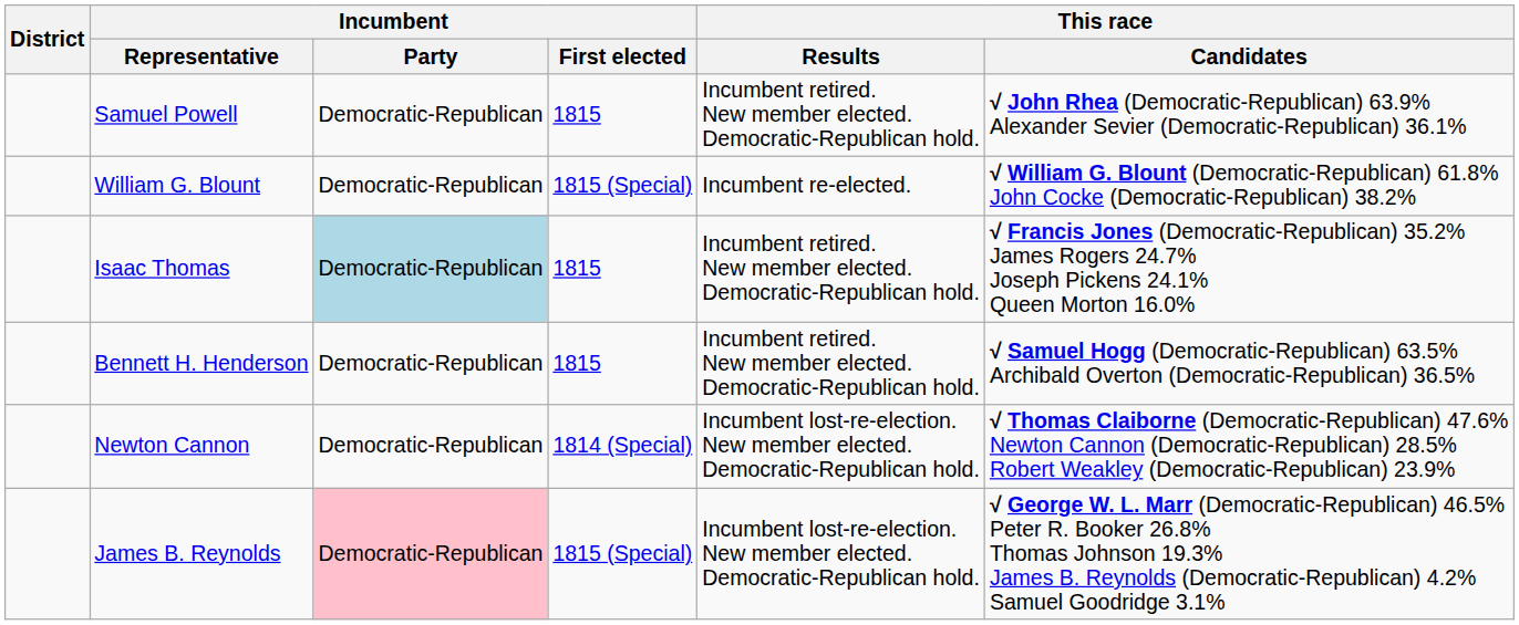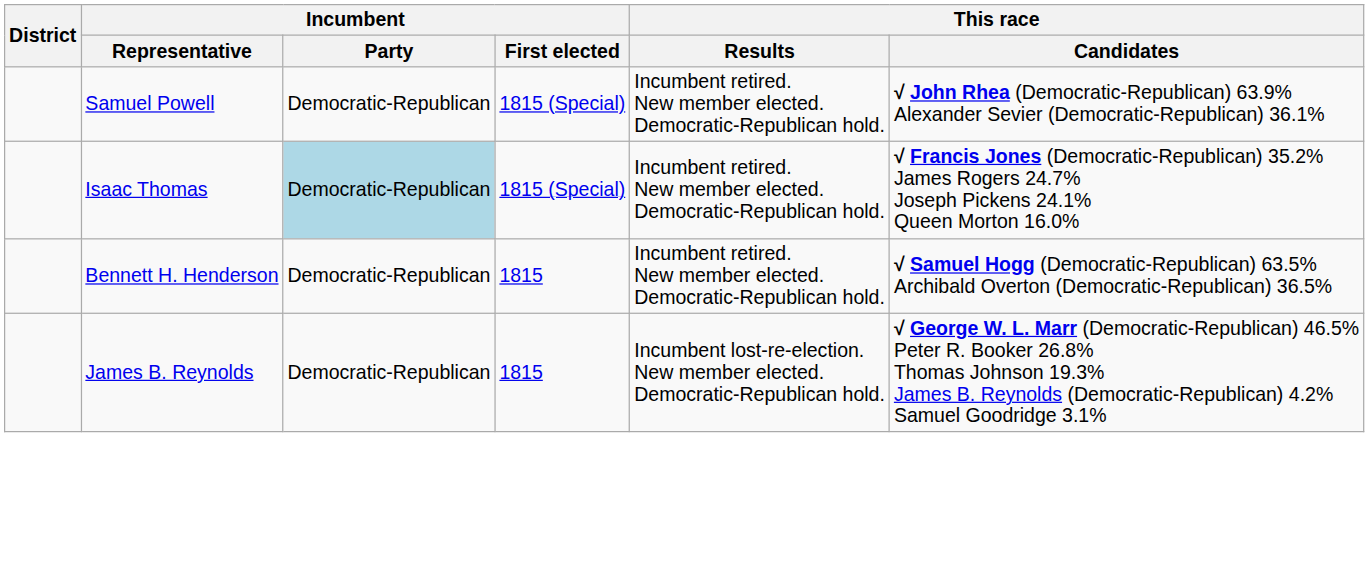 <table class=wikitable>
 <tr>
 <th rowspan=2>District</th>
 <th colspan=3>Incumbent</th>
 <th colspan=2>This race</th>
 </tr>
 <tr>
 <th>Representative</th>
 <th>Party</th>
 <th>First elected</th>
 <th>Results</th>
 <th>Candidates</th>
 </tr>
 <tr>
 <td></td>
 <td><a href='#'>Samuel Powell</a></td>
 <td>Democratic-Republican</td>
-<td><a href='#'>1815</a></td>
+<td><a href='#'>1815 (Special)</a></td>
 <td>Incumbent retired.<br>New member elected.<br>Democratic-Republican hold.</td>
 <td nowrap><strong>√ <a href='#'>John Rhea</a></strong> (Democratic-Republican) 63.9%<br>Alexander Sevier (Democratic-Republican) 36.1%</td>
 </tr>
 <tr>
 <td></td>
-<td><a href='#'>William G. Blount</a></td>
-<td>Democratic-Republican</td>
-<td><a href='#'>1815 (Special)</a></td>
-<td>Incumbent re-elected.</td>
-<td nowrap><strong>√ <a href='#'>William G. Blount</a></strong> (Democratic-Republican) 61.8%<br><a href='#'>John Cocke</a> (Democratic-Republican) 38.2%</td>
-</tr>
-<tr>
-<td></td>
 <td><a href='#'>Isaac Thomas</a></td>
 <td style="background: lightblue;">Democratic-Republican</td>
-<td><a href='#'>1815</a></td>
+<td><a href='#'>1815 (Special)</a></td>
 <td>Incumbent retired.<br>New member elected.<br>Democratic-Republican hold.</td>
 <td nowrap><strong>√ <a href='#'>Francis Jones</a></strong> (Democratic-Republican) 35.2%<br>James Rogers 24.7%<br>Joseph Pickens 24.1%<br>Queen Morton 16.0%</td>
 </tr>
 <tr>
 <td></td>
 <td><a href='#'>Bennett H. Henderson</a></td>
 <td>Democratic-Republican</td>
 <td><a href='#'>1815</a></td>
 <td>Incumbent retired.<br>New member elected.<br>Democratic-Republican hold.</td>
 <td nowrap><strong>√ <a href='#'>Samuel Hogg</a></strong> (Democratic-Republican) 63.5%<br>Archibald Overton (Democratic-Republican) 36.5%</td>
 </tr>
 <tr>
 <td></td>
-<td><a href='#'>Newton Cannon</a></td>
+<td><a href='#'>James B. Reynolds</a></td>
 <td>Democratic-Republican</td>
-<td><a href='#'>1814 (Special)</a></td>
-<td>Incumbent lost-re-election.<br>New member elected.<br>Democratic-Republican hold.</td>
-<td nowrap><strong>√ <a href='#'>Thomas Claiborne</a></strong> (Democratic-Republican) 47.6%<br><a href='#'>Newton Cannon</a> (Democratic-Republican) 28.5%<br><a href='#'>Robert Weakley</a> (Democratic-Republican) 23.9%</td>
-</tr>
-<tr>
-<td></td>
-<td><a href='#'>James B. Reynolds</a></td>
-<td style="background: pink;">Democratic-Republican</td>
-<td><a href='#'>1815 (Special)</a></td>
+<td><a href='#'>1815</a></td>
 <td>Incumbent lost-re-election.<br>New member elected.<br>Democratic-Republican hold.</td>
 <td nowrap><strong>√ <a href='#'>George W. L. Marr</a></strong> (Democratic-Republican) 46.5%<br>Peter R. Booker 26.8%<br>Thomas Johnson 19.3%<br><a href='#'>James B. Reynolds</a> (Democratic-Republican) 4.2%<br>Samuel Goodridge 3.1%</td>
 </tr>
 </table>
